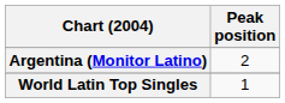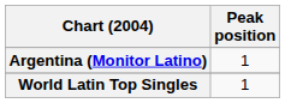 <table class="wikitable plainrowheaders" style="text-align:center">
 <tr>
 <th scope="col">Chart (2004)</th>
 <th scope="col">Peak<br> position</th>
 </tr>
 <tr>
 </tr>
 <tr>
 <th scope="row">Argentina (<a href='#'>Monitor Latino</a>)</th>
-<td>2</td>
+<td>1</td>
 </tr>
 <tr>
 </tr>
 <tr>
 <th scope="row">World Latin Top Singles</th>
 <td>1</td>
 </tr>
 </table>
